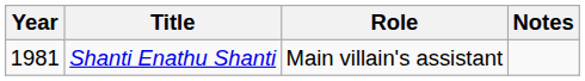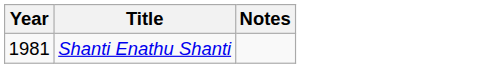 <table class="wikitable sortable">
 <tr>
 <th scope="col">Year</th>
 <th scope="col">Title</th>
-<th scope="col">Role</th>
 <th scope="col" class="unsortable">Notes</th>
 </tr>
 <tr>
 <td>1981</td>
 <td><em><a href='#'>Shanti Enathu Shanti</a></em></td>
-<td>Main villain's assistant</td>
 <td></td>
 </tr>
 </table>
